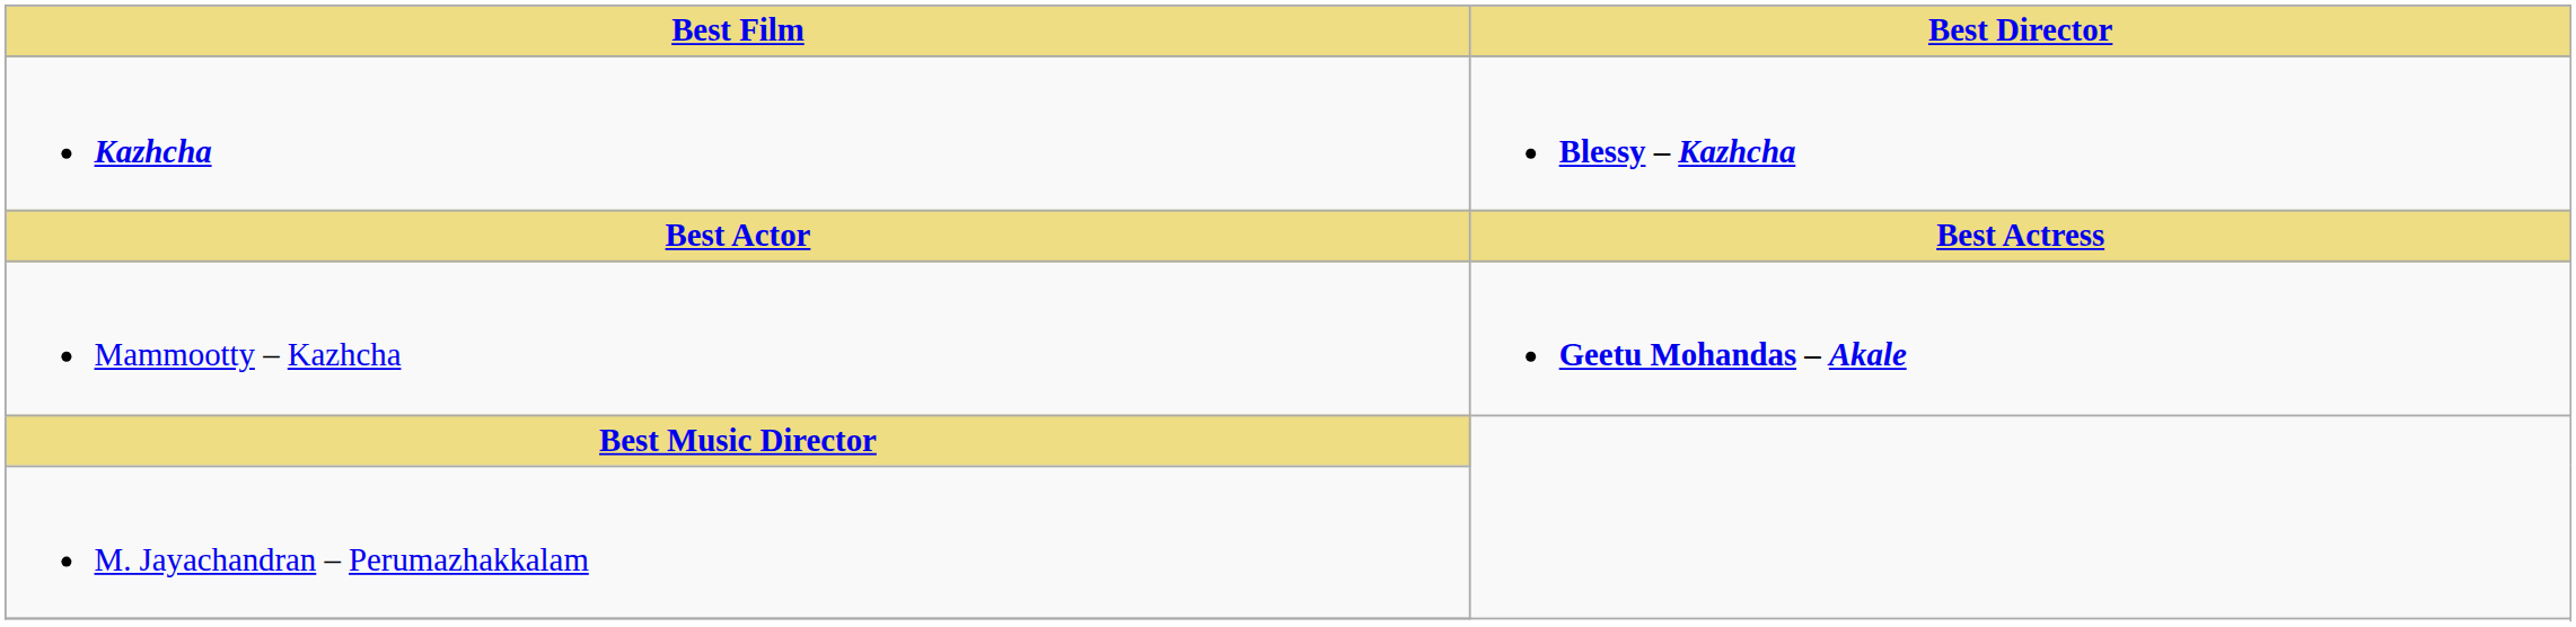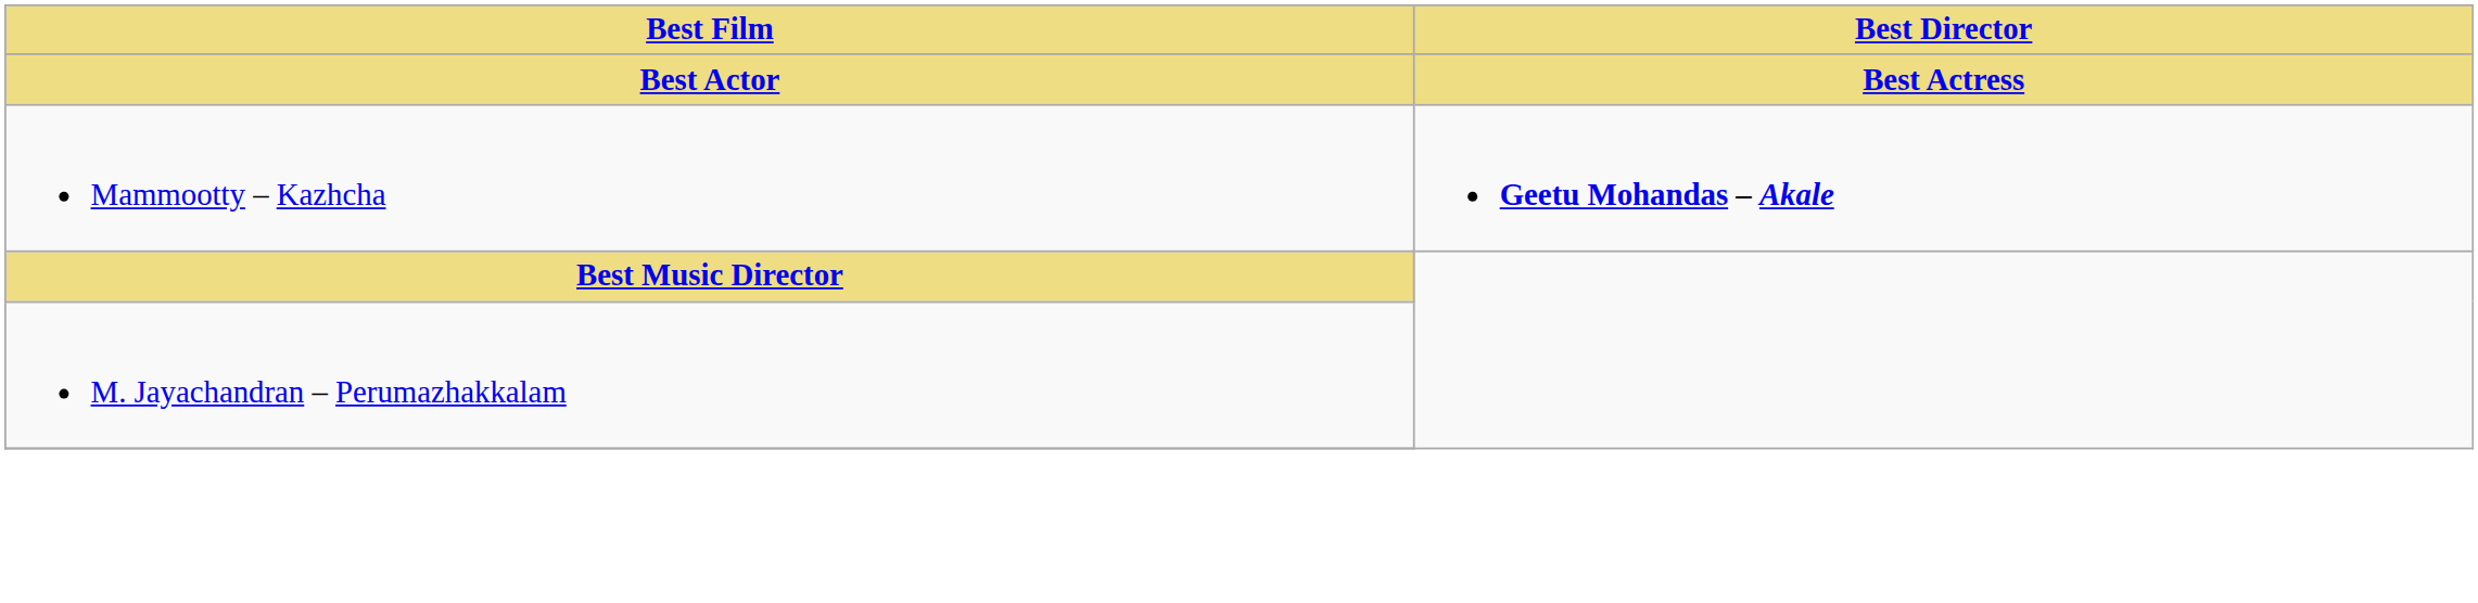 <table class="wikitable" width =100%|>
 <tr>
 <th ! style="background:#eedd82; text-align:center;"><a href='#'>Best Film</a></th>
 <th ! style="background:#eedd82; text-align:center;"><a href='#'>Best Director</a></th>
-</tr>
-<tr>
-<td valign="top"><br><ul><li><strong><em><a href='#'>Kazhcha</a></em></strong></li></ul></td>
-<td valign="top"><br><ul><li><strong><a href='#'>Blessy</a> – <em><a href='#'>Kazhcha</a><strong><em></li></ul></td>
 </tr>
 <tr>
 <th ! style="background:#eedd82; text-align:center;"><a href='#'>Best Actor</a></th>
 <th ! style="background:#eedd82; text-align:center;"><a href='#'>Best Actress</a></th>
 </tr>
 <tr>
 <td><br><ul><li></strong><a href='#'>Mammootty</a> – </em><a href='#'>Kazhcha</a></em></strong></li></ul></td>
 <td><br><ul><li><strong><a href='#'>Geetu Mohandas</a> – <em><a href='#'>Akale</a><strong><em></li></ul></td>
 </tr>
 <tr>
 <th ! style="background:#eedd82; text-align:center;"><a href='#'>Best Music Director</a></th>
 </tr>
 <tr>
 <td><br><ul><li></strong><a href='#'>M. Jayachandran</a> – </em><a href='#'>Perumazhakkalam</a></em></strong></li></ul></td>
 </tr>
 <tr>
 </tr>
 </table>
